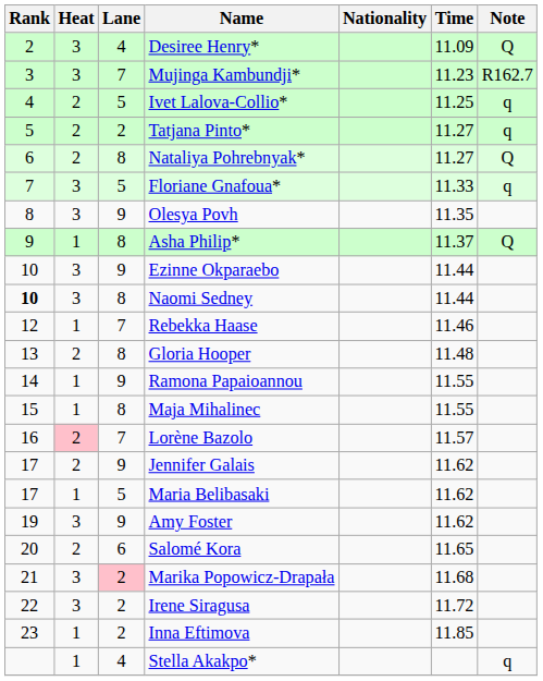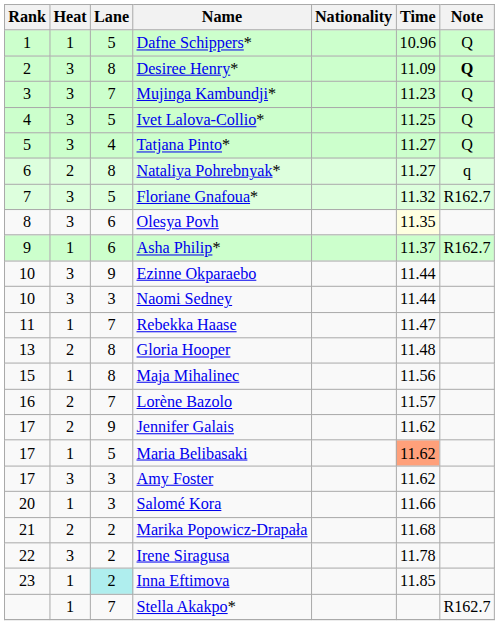 <table class="wikitable sortable" style="text-align:center">
 <tr>
 <th>Rank</th>
 <th>Heat</th>
 <th>Lane</th>
 <th>Name</th>
 <th>Nationality</th>
 <th>Time</th>
 <th>Note</th>
 </tr>
 <tr bgcolor=ccffcc>
+<td>1</td>
+<td>1</td>
+<td>5</td>
+<td align=left><a href='#'>Dafne Schippers</a>*</td>
+<td align=left></td>
+<td>10.96</td>
+<td>Q</td>
+</tr>
+<tr bgcolor=ccffcc>
 <td>2</td>
 <td>3</td>
-<td>4</td>
+<td>8</td>
 <td align=left><a href='#'>Desiree Henry</a>*</td>
 <td align=left></td>
 <td>11.09</td>
-<td>Q</td>
+<td><strong>Q</strong></td>
 </tr>
 <tr bgcolor=ccffcc>
 <td>3</td>
 <td>3</td>
 <td>7</td>
 <td align=left><a href='#'>Mujinga Kambundji</a>*</td>
 <td align=left></td>
 <td>11.23</td>
-<td>R162.7</td>
+<td>Q</td>
 </tr>
 <tr bgcolor=ccffcc>
 <td>4</td>
-<td>2</td>
+<td>3</td>
 <td>5</td>
 <td align=left><a href='#'>Ivet Lalova-Collio</a>*</td>
 <td align=left></td>
 <td>11.25</td>
-<td>q</td>
+<td>Q</td>
 </tr>
 <tr bgcolor=ccffcc>
 <td>5</td>
-<td>2</td>
-<td>2</td>
+<td>3</td>
+<td>4</td>
 <td align=left><a href='#'>Tatjana Pinto</a>*</td>
 <td align=left></td>
 <td>11.27</td>
-<td>q</td>
+<td>Q</td>
 </tr>
 <tr bgcolor=ddffdd>
 <td>6</td>
 <td>2</td>
 <td>8</td>
 <td align=left><a href='#'>Nataliya Pohrebnyak</a>*</td>
 <td align=left></td>
 <td>11.27</td>
-<td>Q</td>
+<td>q</td>
 </tr>
 <tr bgcolor=ddffdd>
 <td>7</td>
 <td>3</td>
 <td>5</td>
 <td align=left><a href='#'>Floriane Gnafoua</a>*</td>
 <td align=left></td>
-<td>11.33</td>
-<td>q</td>
+<td>11.32</td>
+<td>R162.7</td>
 </tr>
 <tr>
 <td>8</td>
 <td>3</td>
-<td>9</td>
+<td>6</td>
 <td align=left><a href='#'>Olesya Povh</a></td>
 <td align=left></td>
-<td>11.35</td>
+<td style="background: lightyellow;">11.35</td>
 <td></td>
 </tr>
 <tr bgcolor=ccffcc>
 <td>9</td>
 <td>1</td>
-<td>8</td>
+<td>6</td>
 <td align=left><a href='#'>Asha Philip</a>*</td>
 <td align=left></td>
 <td>11.37</td>
-<td>Q</td>
+<td>R162.7</td>
 </tr>
 <tr>
 <td>10</td>
 <td>3</td>
 <td>9</td>
 <td align=left><a href='#'>Ezinne Okparaebo</a></td>
 <td align=left></td>
 <td>11.44</td>
 <td></td>
 </tr>
 <tr>
-<td><strong>10</strong></td>
+<td>10</td>
 <td>3</td>
-<td>8</td>
+<td>3</td>
 <td align=left><a href='#'>Naomi Sedney</a></td>
 <td align=left></td>
 <td>11.44</td>
 <td></td>
 </tr>
 <tr>
-<td>12</td>
+<td>11</td>
 <td>1</td>
 <td>7</td>
 <td align=left><a href='#'>Rebekka Haase</a></td>
 <td align=left></td>
-<td>11.46</td>
+<td>11.47</td>
 <td></td>
 </tr>
 <tr>
 <td>13</td>
 <td>2</td>
 <td>8</td>
 <td align=left><a href='#'>Gloria Hooper</a></td>
 <td align=left></td>
 <td>11.48</td>
 <td></td>
 </tr>
 <tr>
-<td>14</td>
-<td>1</td>
-<td>9</td>
-<td align=left><a href='#'>Ramona Papaioannou</a></td>
-<td align=left></td>
-<td>11.55</td>
-<td></td>
-</tr>
-<tr>
 <td>15</td>
 <td>1</td>
 <td>8</td>
 <td align=left><a href='#'>Maja Mihalinec</a></td>
 <td align=left></td>
-<td>11.55</td>
+<td>11.56</td>
 <td></td>
 </tr>
 <tr>
 <td>16</td>
-<td style="background: pink;">2</td>
+<td>2</td>
 <td>7</td>
 <td align=left><a href='#'>Lorène Bazolo</a></td>
 <td align=left></td>
 <td>11.57</td>
 <td></td>
 </tr>
 <tr>
 <td>17</td>
 <td>2</td>
 <td>9</td>
 <td align=left><a href='#'>Jennifer Galais</a></td>
 <td align=left></td>
 <td>11.62</td>
 <td></td>
 </tr>
 <tr>
 <td>17</td>
 <td>1</td>
 <td>5</td>
 <td align=left><a href='#'>Maria Belibasaki</a></td>
 <td align=left></td>
-<td>11.62</td>
+<td style="background: lightsalmon;">11.62</td>
 <td></td>
 </tr>
 <tr>
-<td>19</td>
+<td>17</td>
 <td>3</td>
-<td>9</td>
+<td>3</td>
 <td align=left><a href='#'>Amy Foster</a></td>
 <td align=left></td>
 <td>11.62</td>
 <td></td>
 </tr>
 <tr>
 <td>20</td>
-<td>2</td>
-<td>6</td>
+<td>1</td>
+<td>3</td>
 <td align=left><a href='#'>Salomé Kora</a></td>
 <td align=left></td>
-<td>11.65</td>
+<td>11.66</td>
 <td></td>
 </tr>
 <tr>
 <td>21</td>
-<td>3</td>
-<td style="background: pink;">2</td>
+<td>2</td>
+<td>2</td>
 <td align=left><a href='#'>Marika Popowicz-Drapała</a></td>
 <td align=left></td>
 <td>11.68</td>
 <td></td>
 </tr>
 <tr>
 <td>22</td>
 <td>3</td>
 <td>2</td>
 <td align=left><a href='#'>Irene Siragusa</a></td>
 <td align=left></td>
-<td>11.72</td>
+<td>11.78</td>
 <td></td>
 </tr>
 <tr>
 <td>23</td>
 <td>1</td>
-<td>2</td>
+<td style="background: paleturquoise;">2</td>
 <td align=left><a href='#'>Inna Eftimova</a></td>
 <td align=left></td>
 <td>11.85</td>
 <td></td>
 </tr>
 <tr>
 <td></td>
 <td>1</td>
-<td>4</td>
+<td>7</td>
 <td align=left><a href='#'>Stella Akakpo</a>*</td>
 <td align=left></td>
 <td></td>
-<td>q</td>
+<td>R162.7</td>
 </tr>
 <tr>
 </tr>
 </table>
